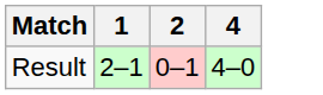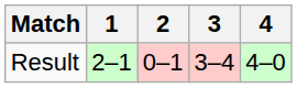 <table class="wikitable">
 <tr>
 <th>Match</th>
 <th>1</th>
 <th>2</th>
+<th>3</th>
 <th>4</th>
 </tr>
 <tr>
 <td>Result</td>
 <td bgcolor="#CCFFCC">2–1</td>
 <td bgcolor="#FFCCCC">0–1</td>
+<td bgcolor="#FFCCCC">3–4</td>
 <td bgcolor="#CCFFCC">4–0</td>
 </tr>
 </table>
